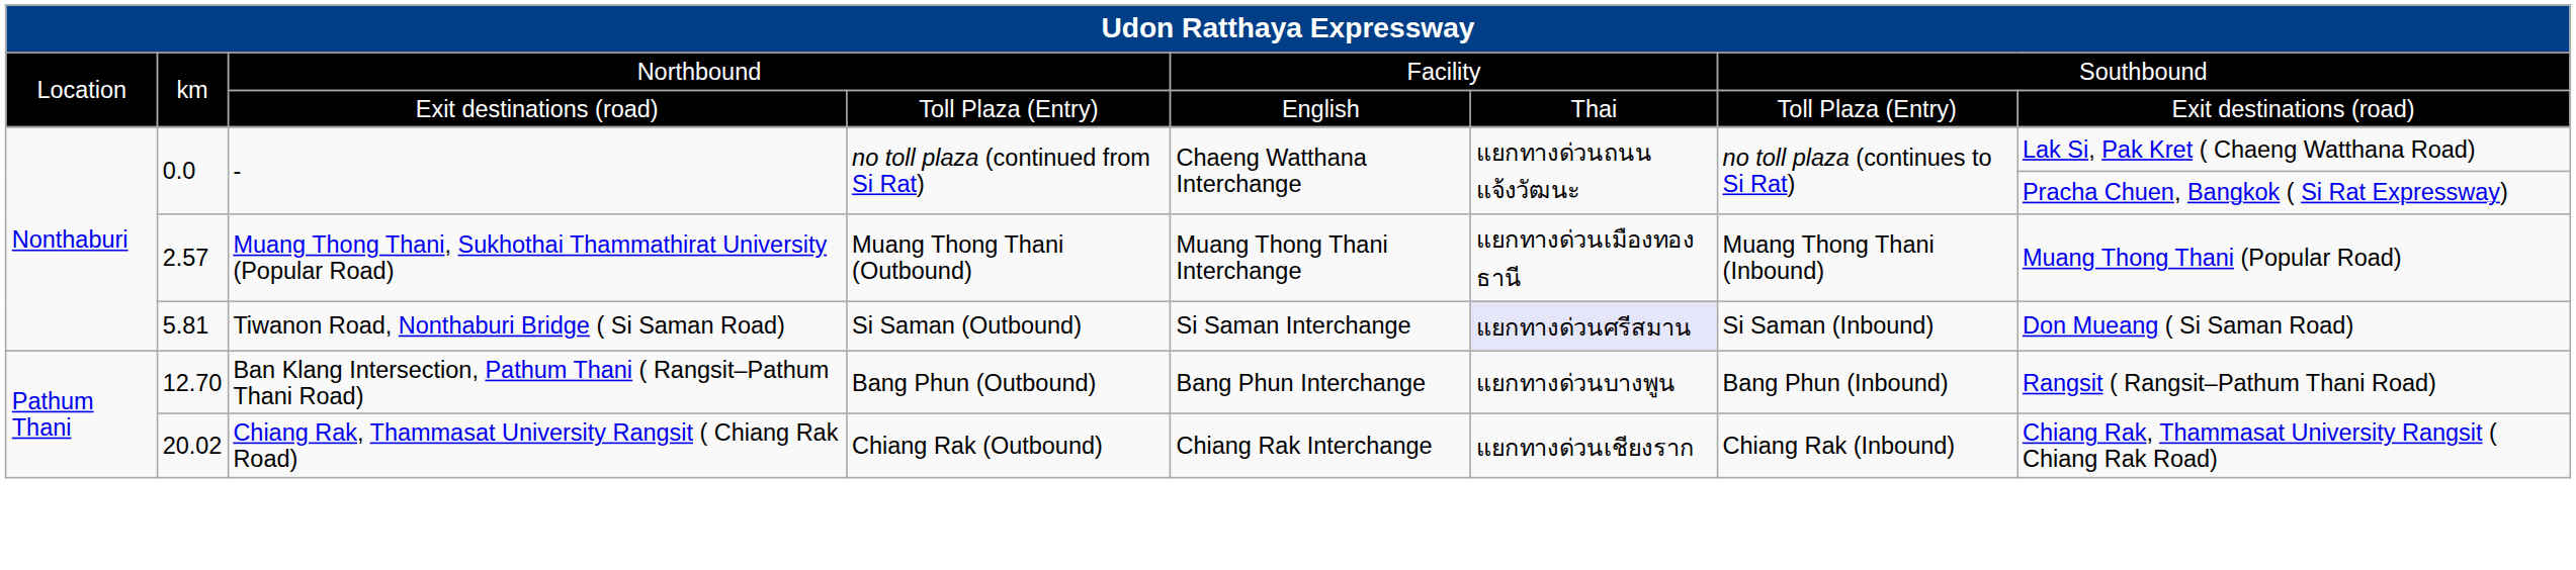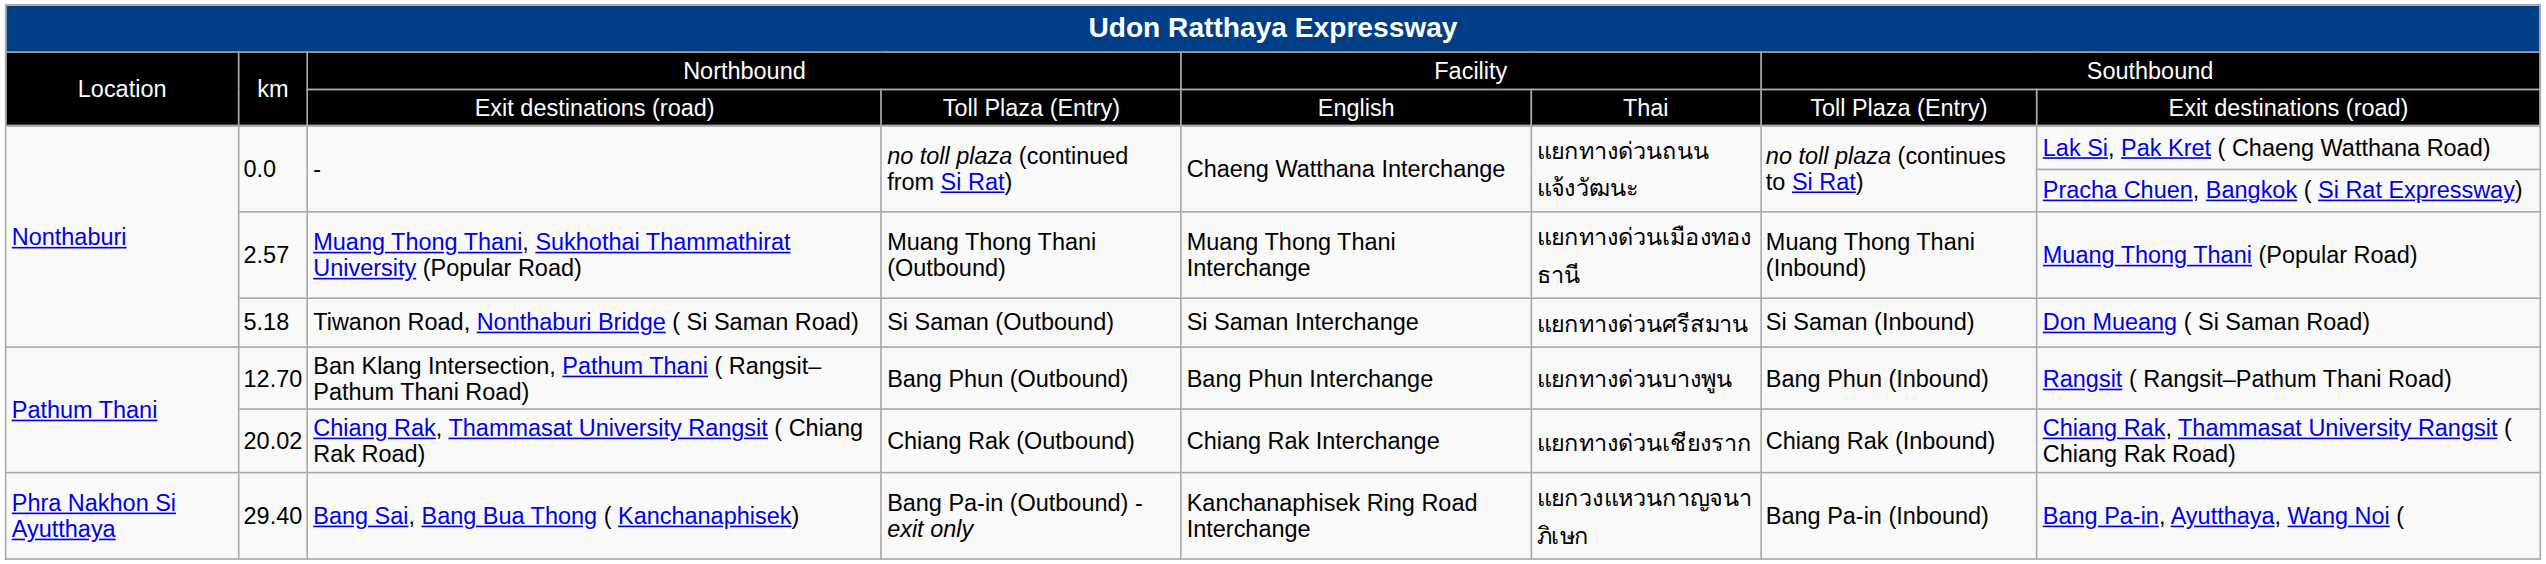 <table class="wikitable" style="margin-left:1em; margin-bottom:1em; color:black; font-size:90%;">
 <tr style="background:#003f87; text-align:center; color:white; font-size:120%;">
 <td colspan="8"><strong> Udon Ratthaya Expressway</strong></td>
 </tr>
 <tr align="center" bgcolor="000000" style="color: white">
 <td rowspan="2">Location</td>
 <td rowspan="2">km</td>
 <td colspan="2">Northbound</td>
 <td colspan="2">Facility</td>
 <td colspan="2">Southbound</td>
 </tr>
 <tr align="center" bgcolor="000000" style="color: white">
 <td>Exit destinations (road)</td>
 <td>Toll Plaza (Entry)</td>
 <td>English</td>
 <td>Thai</td>
 <td>Toll Plaza (Entry)</td>
 <td>Exit destinations (road)</td>
 </tr>
 <tr>
 <td rowspan="4"><a href='#'>Nonthaburi</a></td>
 <td rowspan="2">0.0</td>
 <td rowspan="2">-</td>
 <td rowspan="2"><em>no toll plaza</em> (continued from <a href='#'>Si Rat</a>)</td>
 <td rowspan="2">Chaeng Watthana Interchange</td>
 <td rowspan="2">แยกทางด่วนถนนแจ้งวัฒนะ</td>
 <td rowspan="2"><em>no toll plaza</em> (continues to <a href='#'>Si Rat</a>)</td>
 <td><a href='#'>Lak Si</a>, <a href='#'>Pak Kret</a> ( Chaeng Watthana Road)</td>
 </tr>
 <tr>
 <td><a href='#'>Pracha Chuen</a>, <a href='#'>Bangkok</a> ( <a href='#'>Si Rat Expressway</a>)</td>
 </tr>
 <tr>
 <td>2.57</td>
 <td><a href='#'>Muang Thong Thani</a>, <a href='#'>Sukhothai Thammathirat University</a> (Popular Road)</td>
 <td>Muang Thong Thani (Outbound)</td>
 <td>Muang Thong Thani Interchange</td>
 <td>แยกทางด่วนเมืองทองธานี</td>
 <td>Muang Thong Thani (Inbound)</td>
 <td><a href='#'>Muang Thong Thani</a> (Popular Road)</td>
 </tr>
 <tr>
-<td>5.81</td>
+<td>5.18</td>
 <td>Tiwanon Road, <a href='#'>Nonthaburi Bridge</a> ( Si Saman Road)</td>
 <td>Si Saman (Outbound)</td>
 <td>Si Saman Interchange</td>
-<td style="background: lavender;">แยกทางด่วนศรีสมาน</td>
+<td>แยกทางด่วนศรีสมาน</td>
 <td>Si Saman (Inbound)</td>
 <td><a href='#'>Don Mueang</a> ( Si Saman Road)</td>
 </tr>
 <tr>
 <td rowspan="2"><a href='#'>Pathum Thani</a></td>
 <td>12.70</td>
 <td>Ban Klang Intersection, <a href='#'>Pathum Thani</a> ( Rangsit–Pathum Thani Road)</td>
 <td>Bang Phun (Outbound)</td>
 <td>Bang Phun Interchange</td>
 <td>แยกทางด่วนบางพูน</td>
 <td>Bang Phun (Inbound)</td>
 <td><a href='#'>Rangsit</a> ( Rangsit–Pathum Thani Road)</td>
 </tr>
 <tr>
 <td>20.02</td>
 <td><a href='#'>Chiang Rak</a>, <a href='#'>Thammasat University Rangsit</a> ( Chiang Rak Road)</td>
 <td>Chiang Rak (Outbound)</td>
 <td>Chiang Rak Interchange</td>
 <td>แยกทางด่วนเชียงราก</td>
 <td>Chiang Rak (Inbound)</td>
 <td><a href='#'>Chiang Rak</a>, <a href='#'>Thammasat University Rangsit</a>  ( Chiang Rak Road)</td>
 </tr>
+<tr>
+<td><a href='#'>Phra Nakhon Si Ayutthaya</a></td>
+<td>29.40</td>
+<td><a href='#'>Bang Sai</a>, <a href='#'>Bang Bua Thong</a> ( <a href='#'>Kanchanaphisek</a>)</td>
+<td>Bang Pa-in (Outbound) - <em>exit only</em></td>
+<td>Kanchanaphisek Ring Road Interchange</td>
+<td>แยกวงแหวนกาญจนาภิเษก</td>
+<td>Bang Pa-in (Inbound)</td>
+<td><a href='#'>Bang Pa-in</a>, <a href='#'>Ayutthaya</a>, <a href='#'>Wang Noi</a>  (</td>
+</tr>
 </table>
